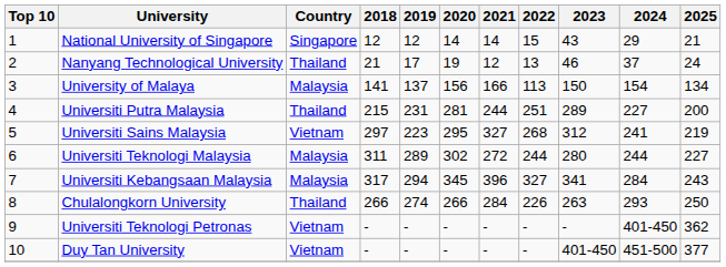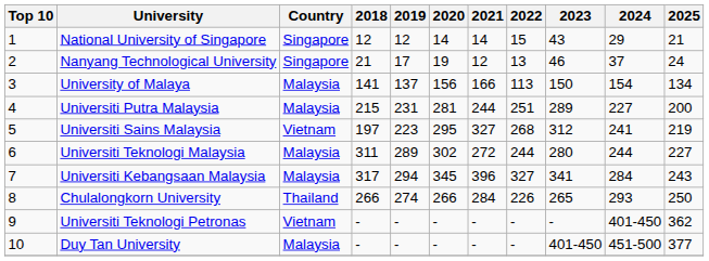 <table class="sortable wikitable">
 <tr style="background:#ececec; vertical-align:top;">
 <th>Top 10</th>
 <th>University</th>
 <th>Country</th>
 <th>2018</th>
 <th>2019</th>
 <th>2020</th>
 <th>2021</th>
 <th>2022</th>
 <th>2023</th>
 <th>2024</th>
 <th>2025</th>
 </tr>
 <tr>
 <td>1</td>
 <td> <a href='#'>National University of Singapore</a></td>
 <td><a href='#'>Singapore</a></td>
 <td>12</td>
 <td>12</td>
 <td>14</td>
 <td>14</td>
 <td>15</td>
 <td>43</td>
 <td>29</td>
 <td>21</td>
 </tr>
 <tr>
 <td>2</td>
 <td> <a href='#'>Nanyang Technological University</a></td>
-<td><a href='#'>Thailand</a></td>
+<td><a href='#'>Singapore</a></td>
 <td>21</td>
 <td>17</td>
 <td>19</td>
 <td>12</td>
 <td>13</td>
 <td>46</td>
 <td>37</td>
 <td>24</td>
 </tr>
 <tr>
 <td>3</td>
 <td> <a href='#'>University of Malaya</a></td>
 <td><a href='#'>Malaysia</a></td>
 <td>141</td>
 <td>137</td>
 <td>156</td>
 <td>166</td>
 <td>113</td>
 <td>150</td>
 <td>154</td>
 <td>134</td>
 </tr>
 <tr>
 <td>4</td>
 <td> <a href='#'>Universiti Putra Malaysia</a></td>
-<td><a href='#'>Thailand</a></td>
+<td><a href='#'>Malaysia</a></td>
 <td>215</td>
 <td>231</td>
 <td>281</td>
 <td>244</td>
 <td>251</td>
 <td>289</td>
 <td>227</td>
 <td>200</td>
 </tr>
 <tr>
 <td>5</td>
 <td> <a href='#'>Universiti Sains Malaysia</a></td>
 <td><a href='#'>Vietnam</a></td>
-<td>297</td>
+<td>197</td>
 <td>223</td>
 <td>295</td>
 <td>327</td>
 <td>268</td>
 <td>312</td>
 <td>241</td>
 <td>219</td>
 </tr>
 <tr>
 <td>6</td>
 <td> <a href='#'>Universiti Teknologi Malaysia</a></td>
 <td><a href='#'>Malaysia</a></td>
 <td>311</td>
 <td>289</td>
 <td>302</td>
 <td>272</td>
 <td>244</td>
 <td>280</td>
 <td>244</td>
 <td>227</td>
 </tr>
 <tr>
 <td>7</td>
 <td> <a href='#'>Universiti Kebangsaan Malaysia</a></td>
 <td><a href='#'>Malaysia</a></td>
 <td>317</td>
 <td>294</td>
 <td>345</td>
 <td>396</td>
 <td>327</td>
 <td>341</td>
 <td>284</td>
 <td>243</td>
 </tr>
 <tr>
 <td>8</td>
 <td> <a href='#'>Chulalongkorn University</a></td>
 <td><a href='#'>Thailand</a></td>
 <td>266</td>
 <td>274</td>
 <td>266</td>
 <td>284</td>
 <td>226</td>
-<td>263</td>
+<td>265</td>
 <td>293</td>
 <td>250</td>
 </tr>
 <tr>
 <td>9</td>
 <td> <a href='#'>Universiti Teknologi Petronas</a></td>
 <td><a href='#'>Vietnam</a></td>
 <td>-</td>
 <td>-</td>
 <td>-</td>
 <td>-</td>
 <td>-</td>
 <td>-</td>
 <td>401-450</td>
 <td>362</td>
 </tr>
 <tr>
 <td>10</td>
 <td> <a href='#'>Duy Tan University</a></td>
-<td><a href='#'>Vietnam</a></td>
+<td><a href='#'>Malaysia</a></td>
 <td>-</td>
 <td>-</td>
 <td>-</td>
 <td>-</td>
 <td>-</td>
 <td>401-450</td>
 <td>451-500</td>
 <td>377</td>
 </tr>
 <tr>
 </tr>
 </table>
